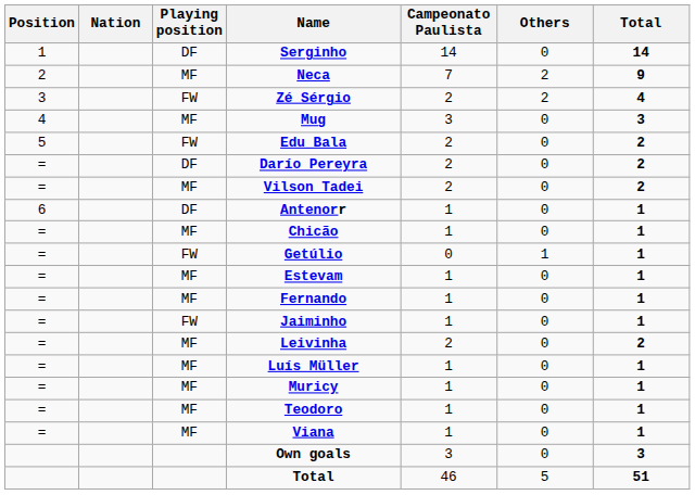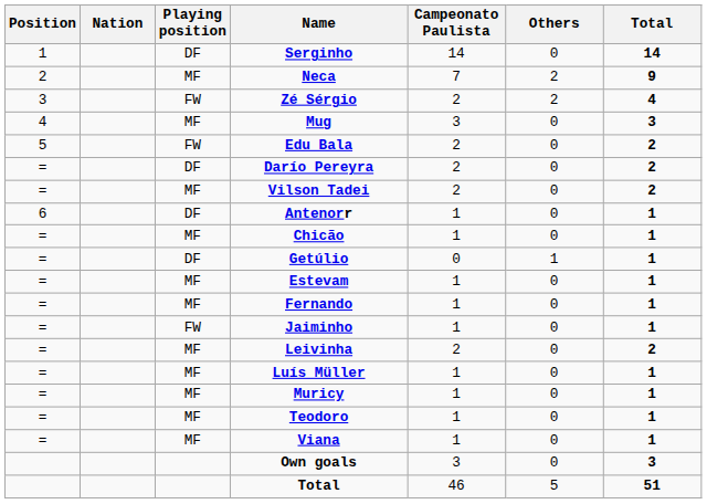 <table class="wikitable" style="font-size: 95%; text-align: center;">
 <tr>
 <th width=60>Position</th>
 <th width=60>Nation</th>
 <th width=60>Playing position</th>
 <th width=150>Name</th>
 <th width=80>Campeonato Paulista</th>
 <th width=80>Others</th>
 <th width=80>Total</th>
 </tr>
 <tr>
 <td>1</td>
 <td></td>
 <td>DF</td>
 <td><strong><a href='#'>Serginho</a></strong></td>
 <td>14</td>
 <td>0</td>
 <td><strong>14</strong></td>
 </tr>
 <tr>
 <td>2</td>
 <td></td>
 <td>MF</td>
 <td><strong><a href='#'>Neca</a></strong></td>
 <td>7</td>
 <td>2</td>
 <td><strong>9</strong></td>
 </tr>
 <tr>
 <td>3</td>
 <td></td>
 <td>FW</td>
 <td><strong><a href='#'>Zé Sérgio</a></strong></td>
 <td>2</td>
 <td>2</td>
 <td><strong>4</strong></td>
 </tr>
 <tr>
 <td>4</td>
 <td></td>
 <td>MF</td>
 <td><strong><a href='#'>Mug</a></strong></td>
 <td>3</td>
 <td>0</td>
 <td><strong>3</strong></td>
 </tr>
 <tr>
 <td>5</td>
 <td></td>
 <td>FW</td>
 <td><strong><a href='#'>Edu Bala</a></strong></td>
 <td>2</td>
 <td>0</td>
 <td><strong>2</strong></td>
 </tr>
 <tr>
 <td>=</td>
 <td></td>
 <td>DF</td>
 <td><strong><a href='#'>Darío Pereyra</a></strong></td>
 <td>2</td>
 <td>0</td>
 <td><strong>2</strong></td>
 </tr>
 <tr>
 <td>=</td>
 <td></td>
 <td>MF</td>
 <td><strong><a href='#'>Vilson Tadei</a></strong></td>
 <td>2</td>
 <td>0</td>
 <td><strong>2</strong></td>
 </tr>
 <tr>
 <td>6</td>
 <td></td>
 <td>DF</td>
 <td><strong><a href='#'>Antenor</a>r</strong></td>
 <td>1</td>
 <td>0</td>
 <td><strong>1</strong></td>
 </tr>
 <tr>
 <td>=</td>
 <td></td>
 <td>MF</td>
 <td><strong><a href='#'>Chicão</a></strong></td>
 <td>1</td>
 <td>0</td>
 <td><strong>1</strong></td>
 </tr>
 <tr>
 <td>=</td>
 <td></td>
-<td>FW</td>
+<td>DF</td>
 <td><strong><a href='#'>Getúlio</a></strong></td>
 <td>0</td>
 <td>1</td>
 <td><strong>1</strong></td>
 </tr>
 <tr>
 <td>=</td>
 <td></td>
 <td>MF</td>
 <td><strong><a href='#'>Estevam</a></strong></td>
 <td>1</td>
 <td>0</td>
 <td><strong>1</strong></td>
 </tr>
 <tr>
 <td>=</td>
 <td></td>
 <td>MF</td>
 <td><strong><a href='#'>Fernando</a></strong></td>
 <td>1</td>
 <td>0</td>
 <td><strong>1</strong></td>
 </tr>
 <tr>
 <td>=</td>
 <td></td>
 <td>FW</td>
 <td><strong><a href='#'>Jaiminho</a></strong></td>
 <td>1</td>
 <td>0</td>
 <td><strong>1</strong></td>
 </tr>
 <tr>
 <td>=</td>
 <td></td>
 <td>MF</td>
 <td><strong><a href='#'>Leivinha</a></strong></td>
 <td>2</td>
 <td>0</td>
 <td><strong>2</strong></td>
 </tr>
 <tr>
 <td>=</td>
 <td></td>
 <td>MF</td>
 <td><strong><a href='#'>Luís Müller</a></strong></td>
 <td>1</td>
 <td>0</td>
 <td><strong>1</strong></td>
 </tr>
 <tr>
 <td>=</td>
 <td></td>
 <td>MF</td>
 <td><strong><a href='#'>Muricy</a></strong></td>
 <td>1</td>
 <td>0</td>
 <td><strong>1</strong></td>
 </tr>
 <tr>
 <td>=</td>
 <td></td>
 <td>MF</td>
 <td><strong><a href='#'>Teodoro</a></strong></td>
 <td>1</td>
 <td>0</td>
 <td><strong>1</strong></td>
 </tr>
 <tr>
 <td>=</td>
 <td></td>
 <td>MF</td>
 <td><strong><a href='#'>Viana</a></strong></td>
 <td>1</td>
 <td>0</td>
 <td><strong>1</strong></td>
 </tr>
 <tr>
 <td></td>
 <td></td>
 <td></td>
 <td><strong>Own goals</strong></td>
 <td>3</td>
 <td>0</td>
 <td><strong>3</strong></td>
 </tr>
 <tr>
 <td></td>
 <td></td>
 <td></td>
 <td><strong>Total</strong></td>
 <td>46</td>
 <td>5</td>
 <td><strong>51</strong></td>
 </tr>
 </table>
